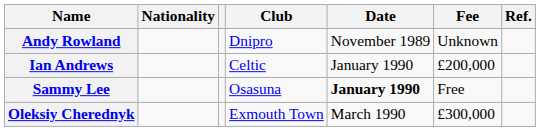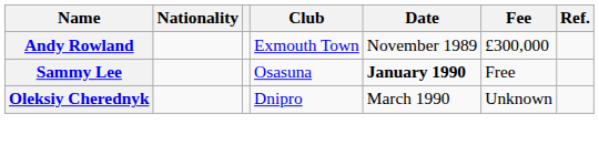 <table class="wikitable plainrowheaders">
 <tr>
 <th scope="col">Name</th>
 <th scope="col">Nationality</th>
 <th scope="col"></th>
 <th scope="col">Club</th>
 <th scope="col">Date</th>
 <th scope="col">Fee</th>
 <th scope="col">Ref.</th>
 </tr>
 <tr>
 <th scope="row"><a href='#'>Andy Rowland</a></th>
 <td></td>
 <td align="center"></td>
-<td> <a href='#'>Dnipro</a></td>
+<td> <a href='#'>Exmouth Town</a></td>
 <td>November 1989</td>
-<td>Unknown</td>
-<td align="center"></td>
-</tr>
-<tr>
-<th scope="row"><a href='#'>Ian Andrews</a></th>
-<td></td>
-<td align="center"></td>
-<td> <a href='#'>Celtic</a></td>
-<td>January 1990</td>
-<td>£200,000</td>
+<td>£300,000</td>
 <td align="center"></td>
 </tr>
 <tr>
 <th scope="row"><a href='#'>Sammy Lee</a></th>
 <td></td>
 <td align="center"></td>
 <td> <a href='#'>Osasuna</a></td>
 <td><strong>January 1990</strong></td>
 <td>Free</td>
 <td align="center"></td>
 </tr>
 <tr>
 <th scope="row"><a href='#'>Oleksiy Cherednyk</a></th>
 <td></td>
 <td align="center"></td>
-<td> <a href='#'>Exmouth Town</a></td>
+<td> <a href='#'>Dnipro</a></td>
 <td>March 1990</td>
-<td>£300,000</td>
+<td>Unknown</td>
 <td align="center"></td>
 </tr>
 </table>
